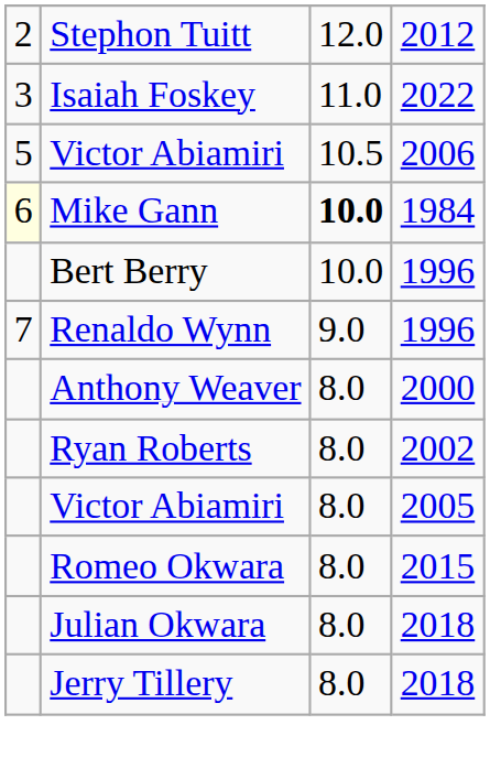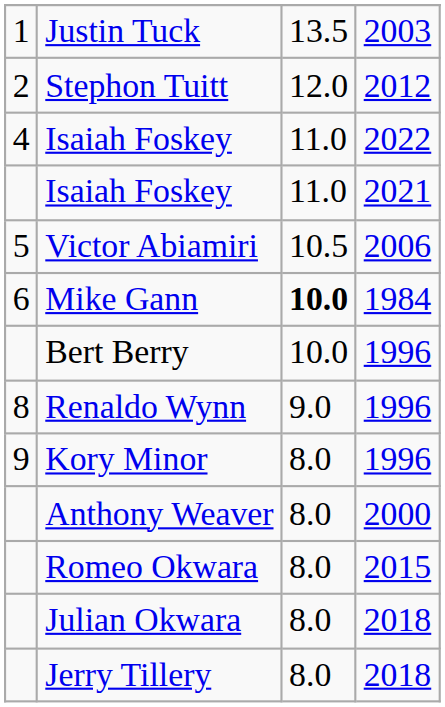 <table class="wikitable">
 <tr>
+</tr>
+<tr>
+<td>1</td>
+<td><a href='#'>Justin Tuck</a></td>
+<td>13.5</td>
+<td><a href='#'>2003</a></td>
 </tr>
 <tr>
 <td>2</td>
 <td><a href='#'>Stephon Tuitt</a></td>
 <td>12.0</td>
 <td><a href='#'>2012</a></td>
 </tr>
 <tr>
-<td>3</td>
+<td>4</td>
 <td><a href='#'>Isaiah Foskey</a></td>
 <td>11.0</td>
 <td><a href='#'>2022</a></td>
+</tr>
+<tr>
+<td></td>
+<td><a href='#'>Isaiah Foskey</a></td>
+<td>11.0</td>
+<td><a href='#'>2021</a></td>
 </tr>
 <tr>
 <td>5</td>
 <td><a href='#'>Victor Abiamiri</a></td>
 <td>10.5</td>
 <td><a href='#'>2006</a></td>
 </tr>
 <tr>
-<td style="background: lightyellow;">6</td>
+<td>6</td>
 <td><a href='#'>Mike Gann</a></td>
 <td><strong>10.0</strong></td>
 <td><a href='#'>1984</a></td>
 </tr>
 <tr>
 <td></td>
 <td>Bert Berry</td>
 <td>10.0</td>
 <td><a href='#'>1996</a></td>
 </tr>
 <tr>
-<td>7</td>
+<td>8</td>
 <td><a href='#'>Renaldo Wynn</a></td>
 <td>9.0</td>
+<td><a href='#'>1996</a></td>
+</tr>
+<tr>
+<td>9</td>
+<td><a href='#'>Kory Minor</a></td>
+<td>8.0</td>
 <td><a href='#'>1996</a></td>
 </tr>
 <tr>
 <td></td>
 <td><a href='#'>Anthony Weaver</a></td>
 <td>8.0</td>
 <td><a href='#'>2000</a></td>
-</tr>
-<tr>
-<td></td>
-<td><a href='#'>Ryan Roberts</a></td>
-<td>8.0</td>
-<td><a href='#'>2002</a></td>
-</tr>
-<tr>
-<td></td>
-<td><a href='#'>Victor Abiamiri</a></td>
-<td>8.0</td>
-<td><a href='#'>2005</a></td>
 </tr>
 <tr>
 <td></td>
 <td><a href='#'>Romeo Okwara</a></td>
 <td>8.0</td>
 <td><a href='#'>2015</a></td>
 </tr>
 <tr>
 <td></td>
 <td><a href='#'>Julian Okwara</a></td>
 <td>8.0</td>
 <td><a href='#'>2018</a></td>
 </tr>
 <tr>
 <td></td>
 <td><a href='#'>Jerry Tillery</a></td>
 <td>8.0</td>
 <td><a href='#'>2018</a></td>
 </tr>
 </table>
